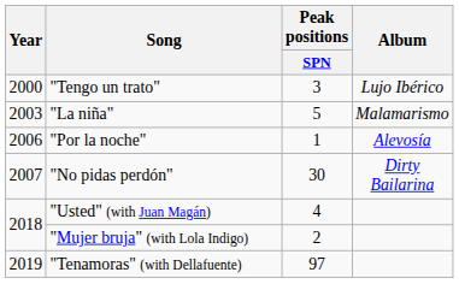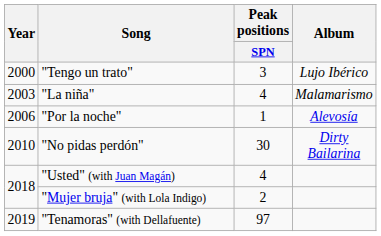 <table class="wikitable">
 <tr>
 <th rowspan="2" style="text-align:center; width:10px;">Year</th>
 <th rowspan="2" style="text-align:center; width:220px;">Song</th>
 <th style="text-align:center; width:20px;">Peak positions</th>
 <th rowspan="2" style="text-align:center; width:70px;">Album</th>
 </tr>
 <tr>
 <th scope="col" style="width:3em;font-size:90%;"><a href='#'>SPN</a><br></th>
 </tr>
 <tr>
 <td style="text-align:center;">2000</td>
 <td>"Tengo un trato"</td>
 <td style="text-align:center;">3</td>
 <td style="text-align:center;"><em>Lujo Ibérico</em></td>
 </tr>
 <tr>
 <td style="text-align:center;">2003</td>
 <td>"La niña"</td>
-<td style="text-align:center;">5</td>
+<td style="text-align:center;">4</td>
 <td style="text-align:center;"><em>Malamarismo</em></td>
 </tr>
 <tr>
 <td style="text-align:center;">2006</td>
 <td>"Por la noche"</td>
 <td style="text-align:center;">1</td>
 <td style="text-align:center;"><em><a href='#'>Alevosía</a></em></td>
 </tr>
 <tr>
-<td style="text-align:center;">2007</td>
+<td style="text-align:center;">2010</td>
 <td>"No pidas perdón"</td>
 <td style="text-align:center;">30</td>
 <td style="text-align:center;"><em><a href='#'>Dirty Bailarina</a></em></td>
 </tr>
 <tr>
 <td style="text-align:center;" rowspan="2">2018</td>
 <td>"Usted" <small>(with <a href='#'>Juan Magán</a>)</small></td>
 <td style="text-align:center;">4<br></td>
 <td style="text-align:center;"></td>
 </tr>
 <tr>
 <td>"<a href='#'>Mujer bruja</a>" <small>(with Lola Indigo)</small></td>
 <td style="text-align:center;">2<br></td>
 <td style="text-align:center;"></td>
 </tr>
 <tr>
 <td style="text-align:center;">2019</td>
 <td>"Tenamoras" <small>(with Dellafuente)</small></td>
 <td style="text-align:center;">97<br></td>
 <td style="text-align:center;"></td>
 </tr>
 </table>
